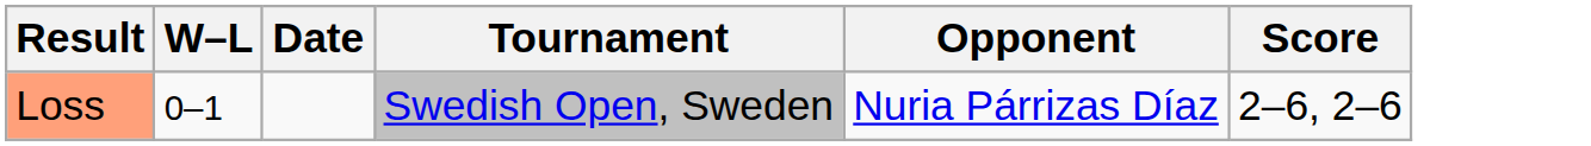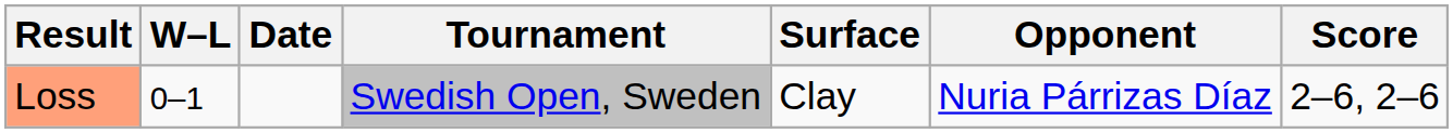 <table class="sortable wikitable">
 <tr>
 <th>Result</th>
 <th class="unsortable">W–L</th>
 <th>Date</th>
 <th>Tournament</th>
+<th>Surface</th>
 <th>Opponent</th>
 <th class="unsortable">Score</th>
 </tr>
 <tr>
 <td bgcolor=FFA07A>Loss</td>
 <td><small>0–1</small></td>
 <td><a href='#'></a></td>
 <td bgcolor=silver><a href='#'>Swedish Open</a>, Sweden</td>
+<td>Clay</td>
 <td> <a href='#'>Nuria Párrizas Díaz</a></td>
 <td>2–6, 2–6</td>
 </tr>
 </table>
